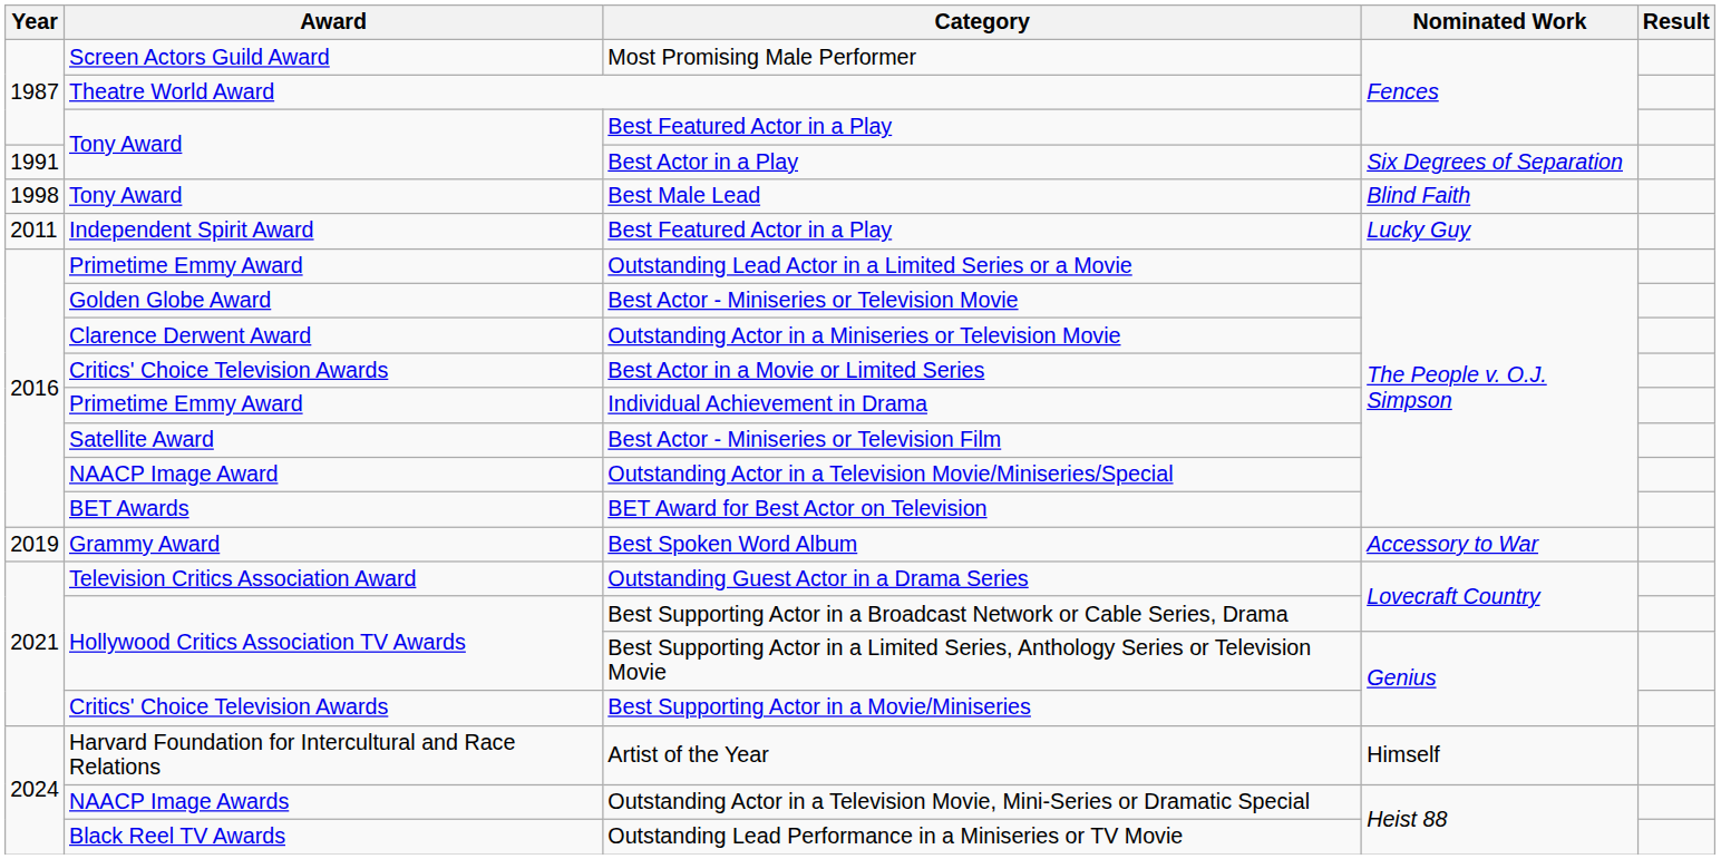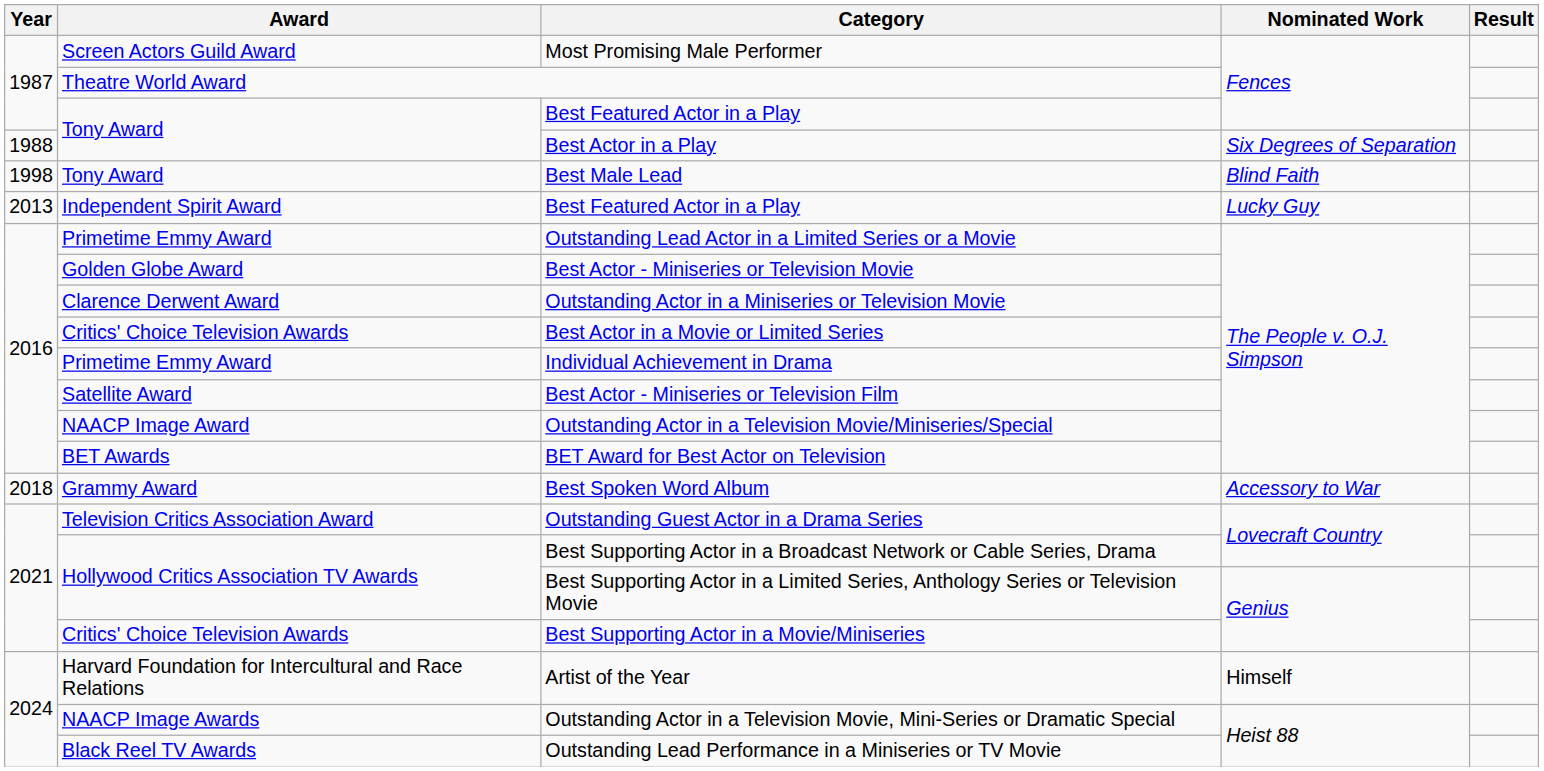 <table class="wikitable">
 <tr>
 <th>Year</th>
 <th>Award</th>
 <th>Category</th>
 <th>Nominated Work</th>
 <th class="unsortable">Result</th>
 </tr>
 <tr>
 <td rowspan=3>1987</td>
 <td><a href='#'>Screen Actors Guild Award</a></td>
 <td>Most Promising Male Performer</td>
 <td rowspan="3"><em><a href='#'>Fences</a></em></td>
 <td></td>
 </tr>
 <tr>
 <td colspan=2><a href='#'>Theatre World Award</a></td>
 <td></td>
 </tr>
 <tr>
 <td rowspan=2><a href='#'>Tony Award</a></td>
 <td><a href='#'>Best Featured Actor in a Play</a></td>
 <td></td>
 </tr>
 <tr>
-<td>1991</td>
+<td>1988</td>
 <td><a href='#'>Best Actor in a Play</a></td>
 <td><em><a href='#'>Six Degrees of Separation</a></em></td>
 <td></td>
 </tr>
 <tr>
 <td>1998</td>
 <td><a href='#'>Tony Award</a></td>
 <td><a href='#'>Best Male Lead</a></td>
 <td><em><a href='#'>Blind Faith</a></em></td>
 <td></td>
 </tr>
 <tr>
-<td>2011</td>
+<td>2013</td>
 <td><a href='#'>Independent Spirit Award</a></td>
 <td><a href='#'>Best Featured Actor in a Play</a></td>
 <td><em><a href='#'>Lucky Guy</a></em></td>
 <td></td>
 </tr>
 <tr>
 <td rowspan=8>2016</td>
 <td><a href='#'>Primetime Emmy Award</a></td>
 <td><a href='#'>Outstanding Lead Actor in a Limited Series or a Movie</a></td>
 <td rowspan=8><em><a href='#'>The People v. O.J. Simpson</a></em></td>
 <td></td>
 </tr>
 <tr>
 <td><a href='#'>Golden Globe Award</a></td>
 <td><a href='#'>Best Actor - Miniseries or Television Movie</a></td>
 <td></td>
 </tr>
 <tr>
 <td><a href='#'>Clarence Derwent Award</a></td>
 <td><a href='#'>Outstanding Actor in a Miniseries or Television Movie</a></td>
 <td></td>
 </tr>
 <tr>
 <td><a href='#'>Critics' Choice Television Awards</a></td>
 <td><a href='#'>Best Actor in a Movie or Limited Series</a></td>
 <td></td>
 </tr>
 <tr>
 <td><a href='#'>Primetime Emmy Award</a></td>
 <td><a href='#'>Individual Achievement in Drama</a></td>
 <td></td>
 </tr>
 <tr>
 <td><a href='#'>Satellite Award</a></td>
 <td><a href='#'>Best Actor - Miniseries or Television Film</a></td>
 <td></td>
 </tr>
 <tr>
 <td><a href='#'>NAACP Image Award</a></td>
 <td><a href='#'>Outstanding Actor in a Television Movie/Miniseries/Special</a></td>
 <td></td>
 </tr>
 <tr>
 <td><a href='#'>BET Awards</a></td>
 <td><a href='#'>BET Award for Best Actor on Television</a></td>
 <td></td>
 </tr>
 <tr>
-<td>2019</td>
+<td>2018</td>
 <td><a href='#'>Grammy Award</a></td>
 <td><a href='#'>Best Spoken Word Album</a></td>
 <td><em><a href='#'>Accessory to War</a></em></td>
 <td></td>
 </tr>
 <tr>
 <td rowspan=4>2021</td>
 <td><a href='#'>Television Critics Association Award</a></td>
 <td><a href='#'>Outstanding Guest Actor in a Drama Series</a></td>
 <td rowspan=2><em><a href='#'>Lovecraft Country</a></em></td>
 <td></td>
 </tr>
 <tr>
 <td rowspan=2><a href='#'>Hollywood Critics Association TV Awards</a></td>
 <td>Best Supporting Actor in a Broadcast Network or Cable Series, Drama</td>
 <td></td>
 </tr>
 <tr>
 <td>Best Supporting Actor in a Limited Series, Anthology Series or Television Movie</td>
 <td rowspan=2><em><a href='#'>Genius</a></em></td>
 <td></td>
 </tr>
 <tr>
 <td><a href='#'>Critics' Choice Television Awards</a></td>
 <td><a href='#'>Best Supporting Actor in a Movie/Miniseries</a></td>
 <td></td>
 </tr>
 <tr>
 <td rowspan=3>2024</td>
 <td>Harvard Foundation for Intercultural and Race Relations</td>
 <td>Artist of the Year</td>
 <td>Himself</td>
 <td></td>
 </tr>
 <tr>
 <td><a href='#'>NAACP Image Awards</a></td>
 <td>Outstanding Actor in a Television Movie, Mini-Series or Dramatic Special</td>
 <td rowspan=2><em>Heist 88</em></td>
 <td></td>
 </tr>
 <tr>
 <td><a href='#'>Black Reel TV Awards</a></td>
 <td>Outstanding Lead Performance in a Miniseries or TV Movie</td>
 <td></td>
 </tr>
 </table>
